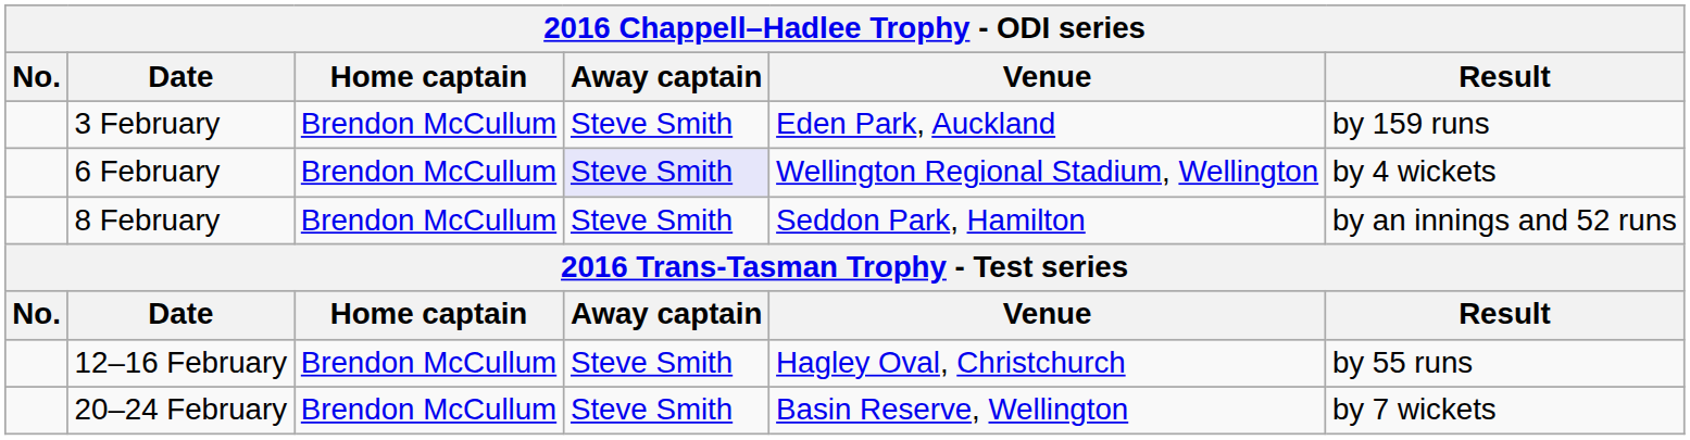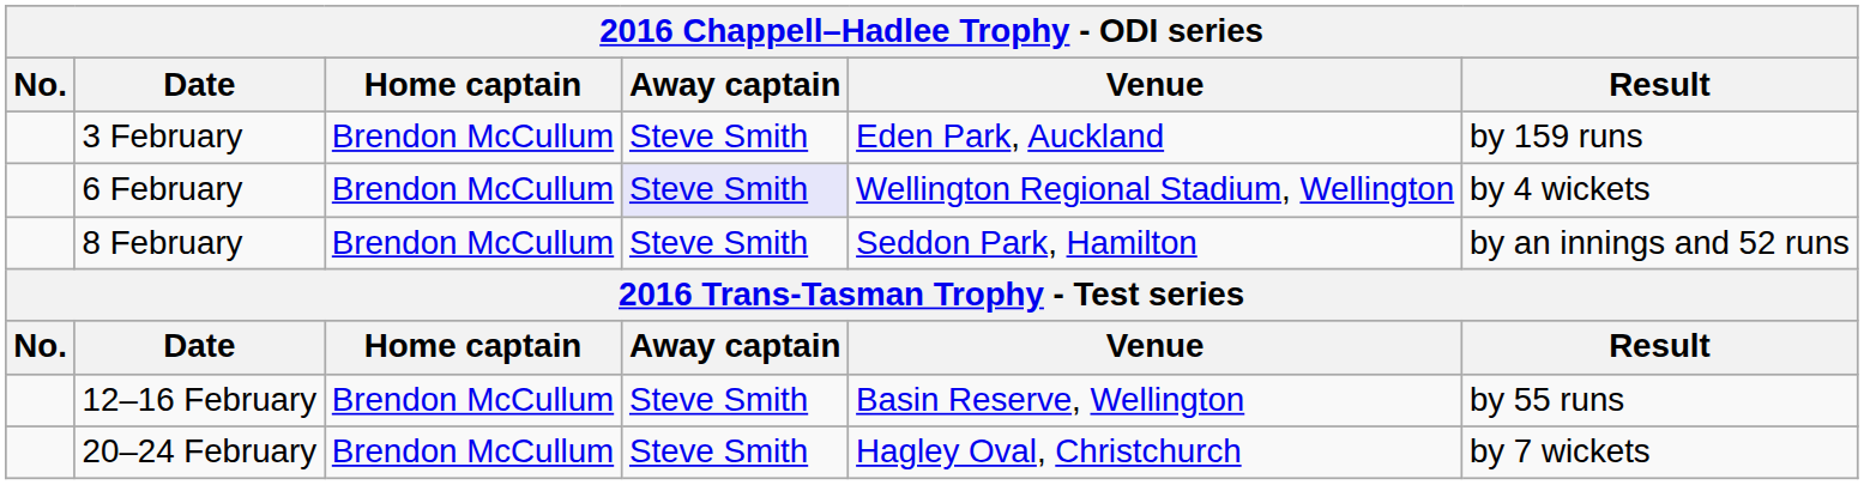 <table class="wikitable">
 <tr>
 <th colspan="9"><a href='#'>2016 Chappell–Hadlee Trophy</a> - ODI series</th>
 </tr>
 <tr>
 <th>No.</th>
 <th>Date</th>
 <th>Home captain</th>
 <th>Away captain</th>
 <th>Venue</th>
 <th>Result</th>
 </tr>
 <tr>
 <td></td>
 <td>3 February</td>
 <td><a href='#'>Brendon McCullum</a></td>
 <td><a href='#'>Steve Smith</a></td>
 <td><a href='#'>Eden Park</a>, <a href='#'>Auckland</a></td>
 <td> by 159 runs</td>
 </tr>
 <tr>
 <td></td>
 <td>6 February</td>
 <td><a href='#'>Brendon McCullum</a></td>
 <td style="background: lavender;"><a href='#'>Steve Smith</a></td>
 <td><a href='#'>Wellington Regional Stadium</a>, <a href='#'>Wellington</a></td>
 <td> by 4 wickets</td>
 </tr>
 <tr>
 <td></td>
 <td>8 February</td>
 <td><a href='#'>Brendon McCullum</a></td>
 <td><a href='#'>Steve Smith</a></td>
 <td><a href='#'>Seddon Park</a>, <a href='#'>Hamilton</a></td>
 <td> by an innings and 52 runs</td>
 </tr>
 <tr>
 <th colspan="9"><a href='#'>2016 Trans-Tasman Trophy</a> - Test series</th>
 </tr>
 <tr>
 <th>No.</th>
 <th>Date</th>
 <th>Home captain</th>
 <th>Away captain</th>
 <th>Venue</th>
 <th>Result</th>
 </tr>
 <tr>
 <td></td>
 <td>12–16 February</td>
 <td><a href='#'>Brendon McCullum</a></td>
 <td><a href='#'>Steve Smith</a></td>
-<td><a href='#'>Hagley Oval</a>, <a href='#'>Christchurch</a></td>
+<td><a href='#'>Basin Reserve</a>, <a href='#'>Wellington</a></td>
 <td> by 55 runs</td>
 </tr>
 <tr>
 <td></td>
 <td>20–24 February</td>
 <td><a href='#'>Brendon McCullum</a></td>
 <td><a href='#'>Steve Smith</a></td>
-<td><a href='#'>Basin Reserve</a>, <a href='#'>Wellington</a></td>
+<td><a href='#'>Hagley Oval</a>, <a href='#'>Christchurch</a></td>
 <td> by 7 wickets</td>
 </tr>
 </table>
